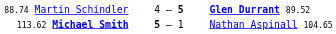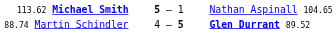 <table style="text-align:center">
 <tr>
 <th width=223></th>
 <th width=100></th>
 <th width=223></th>
 </tr>
 <tr>
+<td align=right><small>113.62</small> <strong><a href='#'>Michael Smith</a></strong> </td>
+<td><strong>5</strong> – 1</td>
+<td align=left> <a href='#'>Nathan Aspinall</a>  <small>104.65</small></td>
+</tr>
+<tr>
 <td align=right><small>88.74</small> <a href='#'>Martin Schindler</a> </td>
 <td>4 – <strong>5</strong></td>
 <td align=left> <strong><a href='#'>Glen Durrant</a></strong>  <small>89.52</small></td>
 </tr>
-<tr>
-<td align=right><small>113.62</small> <strong><a href='#'>Michael Smith</a></strong> </td>
-<td><strong>5</strong> – 1</td>
-<td align=left> <a href='#'>Nathan Aspinall</a>  <small>104.65</small></td>
-</tr>
 </table>
